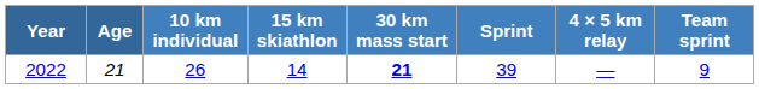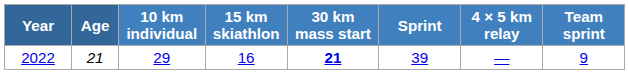 <table class="wikitable" style="font-size:95%; text-align:center; border:grey solid 1px; border-collapse:collapse; background:#ffffff;">
 <tr>
 <th style="background-color:#369; color:white; width:60px;"> Year </th>
 <th style="background-color:#369; color:white; width:40px;"> Age </th>
 <th style="background-color:#4180be; color:white; width:75px;"> 10 km <br> individual </th>
 <th style="background-color:#4180be; color:white; width:75px;"> 15 km <br> skiathlon </th>
 <th style="background-color:#4180be; color:white; width:75px;"> 30 km <br> mass start </th>
 <th style="background-color:#4180be; color:white; width:75px;"> Sprint </th>
 <th style="background-color:#4180be; color:white; width:75px;"> 4 × 5 km <br> relay </th>
 <th style="background-color:#4180be; color:white; width:75px;"> Team <br> sprint </th>
 </tr>
 <tr>
 <td><a href='#'>2022</a></td>
 <td><em>21</em></td>
-<td><a href='#'>26</a></td>
-<td><a href='#'>14</a></td>
+<td><a href='#'>29</a></td>
+<td><a href='#'>16</a></td>
 <td><strong><a href='#'>21</a></strong></td>
 <td><a href='#'>39</a></td>
 <td><a href='#'>—</a></td>
 <td><a href='#'>9</a></td>
 </tr>
 </table>
